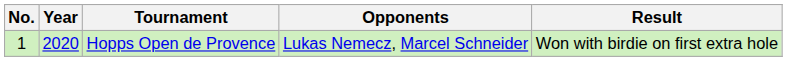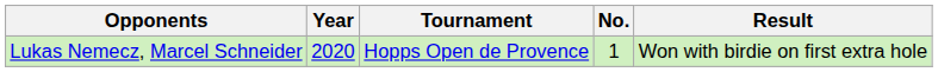 <table class="wikitable" style="font-size:95%;">
 <tr>
-<th>No.</th>
+<th>Opponents</th>
 <th>Year</th>
 <th>Tournament</th>
-<th>Opponents</th>
+<th>No.</th>
 <th>Result</th>
 </tr>
 <tr style="background:#D0F0C0;">
-<td align=center>1</td>
+<td> <a href='#'>Lukas Nemecz</a>,  <a href='#'>Marcel Schneider</a></td>
 <td><a href='#'>2020</a></td>
 <td><a href='#'>Hopps Open de Provence</a></td>
-<td> <a href='#'>Lukas Nemecz</a>,  <a href='#'>Marcel Schneider</a></td>
+<td align=center>1</td>
 <td>Won with birdie on first extra hole</td>
 </tr>
 </table>
